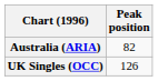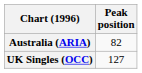 <table class="wikitable sortable plainrowheaders">
 <tr>
 <th>Chart (1996)</th>
 <th>Peak<br>position</th>
 </tr>
 <tr>
 <th scope="row">Australia (<a href='#'>ARIA</a>)</th>
 <td style="text-align:center;">82</td>
 </tr>
 <tr>
 <th scope="row">UK Singles (<a href='#'>OCC</a>)</th>
-<td style="text-align:center;">126</td>
+<td style="text-align:center;">127</td>
 </tr>
 </table>
